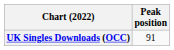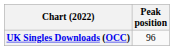 <table class="wikitable sortable plainrowheaders" style="text-align:center">
 <tr>
 <th scope="col">Chart (2022)</th>
 <th scope="col">Peak<br>position</th>
 </tr>
 <tr>
 <th scope="row"><a href='#'>UK Singles Downloads</a> (<a href='#'>OCC</a>)</th>
-<td>91</td>
+<td>96</td>
 </tr>
 </table>
